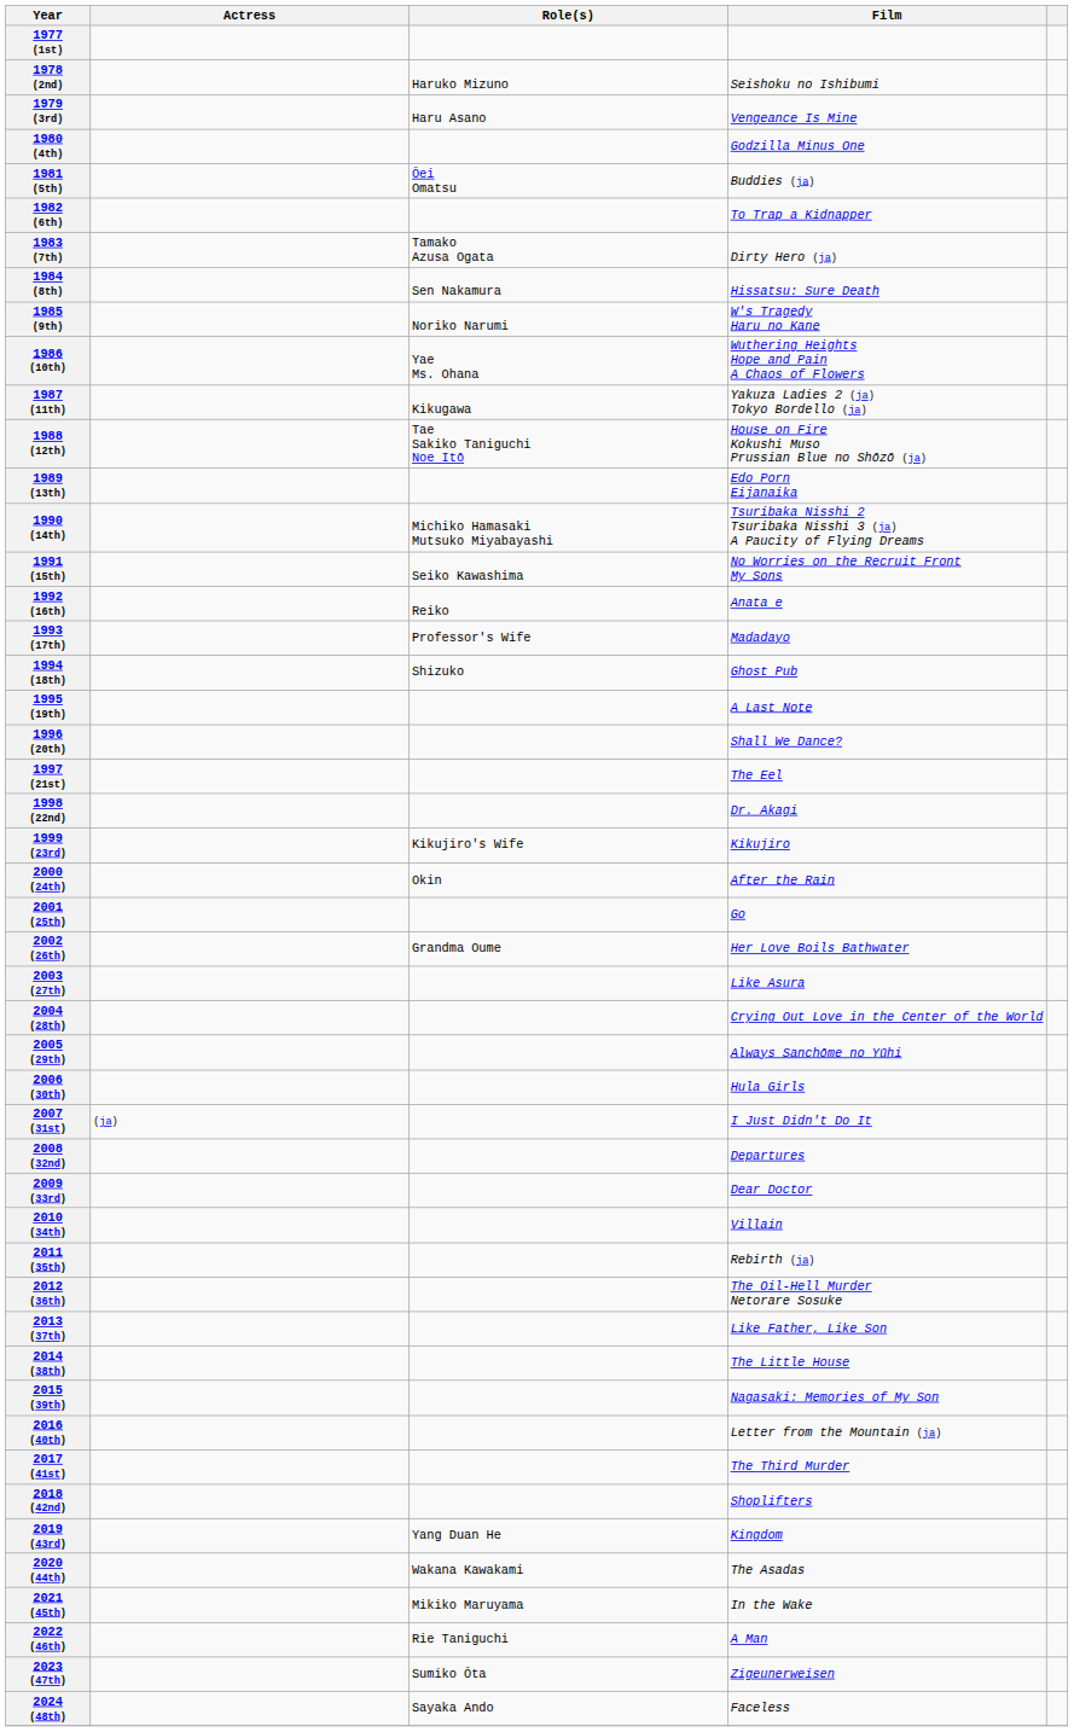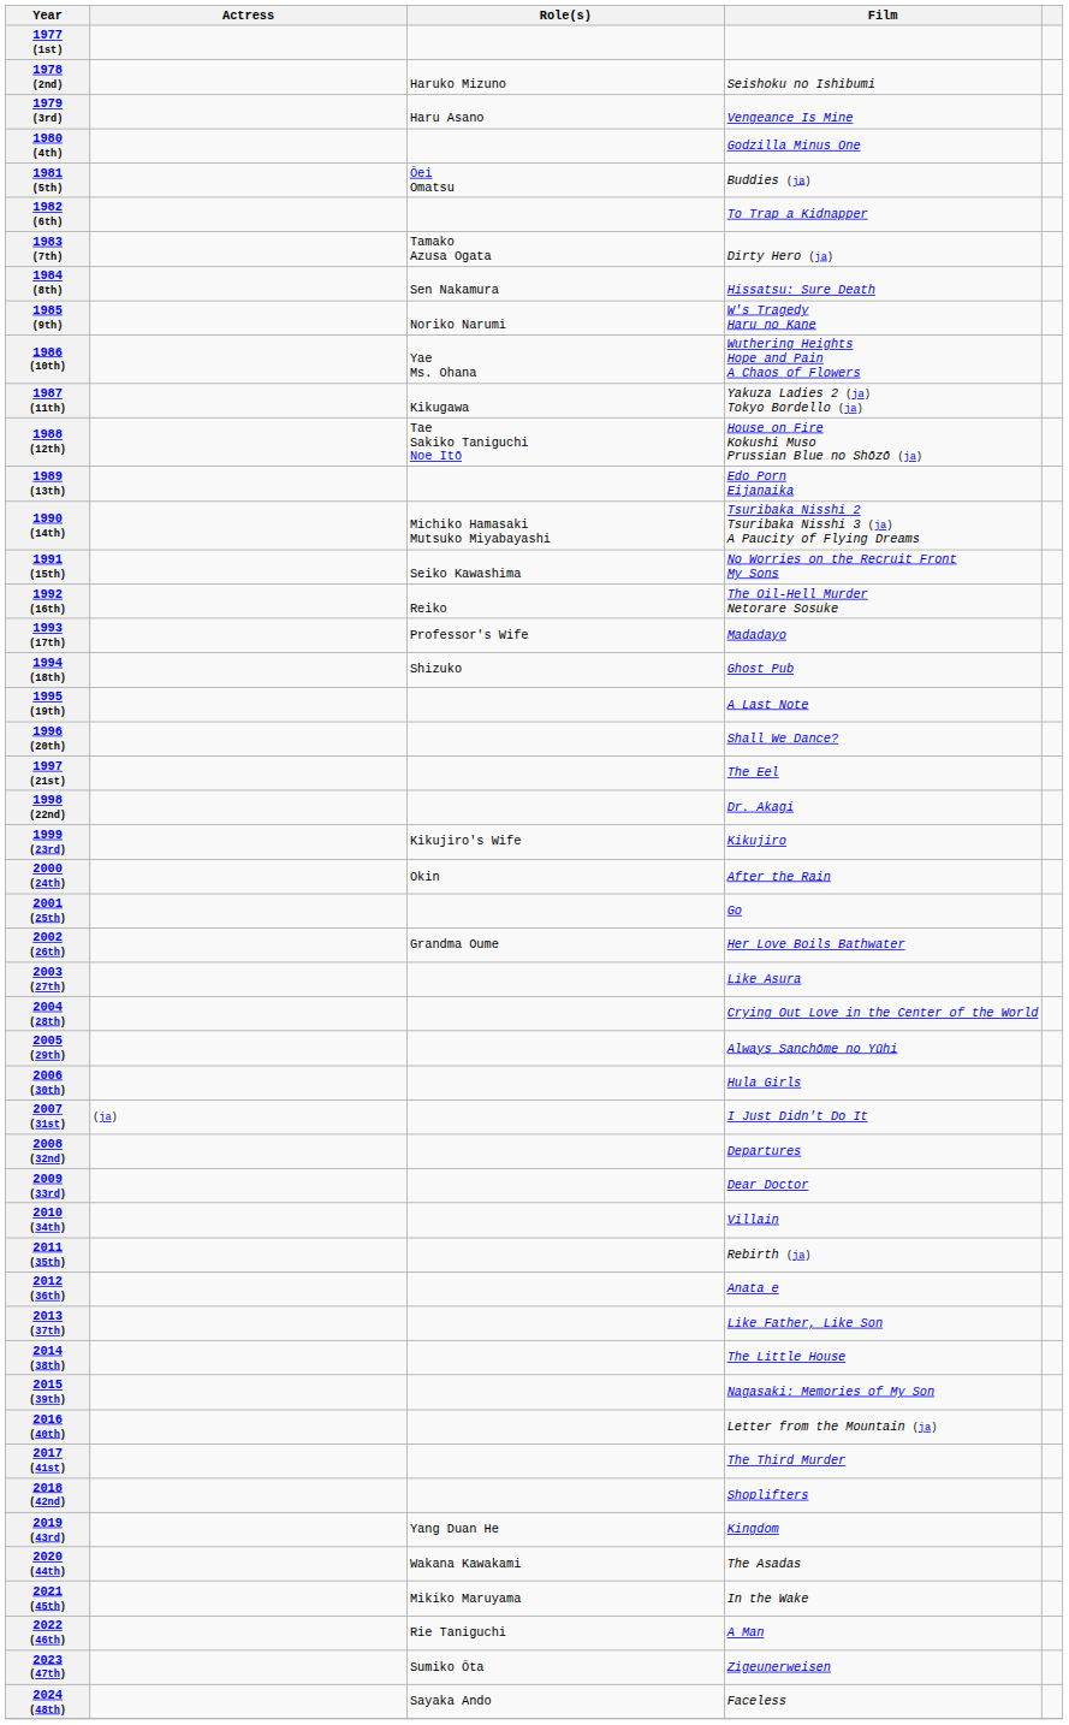 <table class="wikitable sortable" rowspan=2 style="text-align: left;">
 <tr>
 <th scope="col" style="width:8%;">Year</th>
 <th scope="col" style="width:30%;">Actress</th>
 <th scope="col" style="width:30%;">Role(s)</th>
 <th scope="col" style="width:30%;">Film</th>
 <th scope="col" style="width:2%;" class="unsortable"></th>
 </tr>
 <tr>
 <th scope="row" style="text-align:center"><a href='#'>1977</a><br><small>(1st)</small></th>
 <td></td>
 <td></td>
 <td></td>
 <td style="text-align:center"></td>
 </tr>
 <tr>
 <th scope="row" style="text-align:center"><a href='#'>1978</a><br><small>(2nd)</small></th>
 <td></td>
 <td><br>Haruko Mizuno</td>
 <td><br><em>Seishoku no Ishibumi</em></td>
 <td style="text-align:center"></td>
 </tr>
 <tr>
 <th scope="row" style="text-align:center"><a href='#'>1979</a><br><small>(3rd)</small></th>
 <td></td>
 <td><br>Haru Asano</td>
 <td><br><em><a href='#'>Vengeance Is Mine</a></em></td>
 <td style="text-align:center"></td>
 </tr>
 <tr>
 <th scope="row" style="text-align:center"><a href='#'>1980</a> <br><small>(4th)</small></th>
 <td></td>
 <td></td>
 <td><em><a href='#'>Godzilla Minus One</a></em></td>
 <td style="text-align:center"></td>
 </tr>
 <tr>
 <th scope="row" style="text-align:center"><a href='#'>1981</a> <br><small>(5th)</small></th>
 <td></td>
 <td><a href='#'>Ōei</a><br>Omatsu</td>
 <td><em>Buddies</em> <small>(<a href='#'>ja</a>)</small></td>
 <td style="text-align:center"></td>
 </tr>
 <tr>
 <th scope="row" style="text-align:center"><a href='#'>1982</a> <br><small>(6th)</small></th>
 <td></td>
 <td></td>
 <td><em><a href='#'>To Trap a Kidnapper</a></em></td>
 <td style="text-align:center"></td>
 </tr>
 <tr>
 <th scope="row" style="text-align:center"><a href='#'>1983</a> <br><small>(7th)</small></th>
 <td></td>
 <td>Tamako<br>Azusa Ogata</td>
 <td><br><em>Dirty Hero</em> <small>(<a href='#'>ja</a>)</small></td>
 <td style="text-align:center"></td>
 </tr>
 <tr>
 <th scope="row" style="text-align:center"><a href='#'>1984</a> <br><small>(8th)</small></th>
 <td></td>
 <td><br>Sen Nakamura</td>
 <td><br><em><a href='#'>Hissatsu: Sure Death</a></em></td>
 <td style="text-align:center"></td>
 </tr>
 <tr>
 <th scope="row" style="text-align:center"><a href='#'>1985</a> <br><small>(9th)</small></th>
 <td></td>
 <td><br>Noriko Narumi</td>
 <td><em><a href='#'>W's Tragedy</a></em><br><em><a href='#'>Haru no Kane</a></em></td>
 <td style="text-align:center"></td>
 </tr>
 <tr>
 <th scope="row" style="text-align:center"><a href='#'>1986</a> <br><small>(10th)</small></th>
 <td></td>
 <td><br>Yae<br>Ms. Ohana</td>
 <td><em><a href='#'>Wuthering Heights</a></em><br><em><a href='#'>Hope and Pain</a></em><br><em><a href='#'>A Chaos of Flowers</a></em></td>
 <td style="text-align:center"></td>
 </tr>
 <tr>
 <th scope="row" style="text-align:center"><a href='#'>1987</a> <br><small>(11th)</small></th>
 <td></td>
 <td><br>Kikugawa</td>
 <td><em>Yakuza Ladies 2</em> <small>(<a href='#'>ja</a>)</small><br><em>Tokyo Bordello</em> <small>(<a href='#'>ja</a>)</small></td>
 <td style="text-align:center"></td>
 </tr>
 <tr>
 <th scope="row" style="text-align:center"><a href='#'>1988</a> <br><small>(12th)</small></th>
 <td></td>
 <td>Tae<br>Sakiko Taniguchi<br><a href='#'>Noe Itō</a></td>
 <td><em><a href='#'>House on Fire</a></em><br><em>Kokushi Muso</em><br><em>Prussian Blue no Shōzō</em> <small>(<a href='#'>ja</a>)</small></td>
 <td style="text-align:center"></td>
 </tr>
 <tr>
 <th scope="row" style="text-align:center"><a href='#'>1989</a> <br><small>(13th)</small></th>
 <td></td>
 <td></td>
 <td><em><a href='#'>Edo Porn</a></em><br><em><a href='#'>Eijanaika</a></em></td>
 <td style="text-align:center"></td>
 </tr>
 <tr>
 <th scope="row" style="text-align:center"><a href='#'>1990</a> <br><small>(14th)</small></th>
 <td></td>
 <td><br>Michiko Hamasaki<br>Mutsuko Miyabayashi</td>
 <td><em><a href='#'>Tsuribaka Nisshi 2</a></em><br><em>Tsuribaka Nisshi 3</em> <small>(<a href='#'>ja</a>)</small><br><em>A Paucity of Flying Dreams</em></td>
 <td style="text-align:center"></td>
 </tr>
 <tr>
 <th scope="row" style="text-align:center"><a href='#'>1991</a> <br><small>(15th)</small></th>
 <td></td>
 <td><br>Seiko Kawashima</td>
 <td><em><a href='#'>No Worries on the Recruit Front</a></em><br><em><a href='#'>My Sons</a></em></td>
 <td style="text-align:center"></td>
 </tr>
 <tr>
 <th scope="row" style="text-align:center"><a href='#'>1992</a> <br><small>(16th)</small></th>
 <td></td>
 <td><br>Reiko</td>
-<td><em><a href='#'>Anata e</a></em></td>
+<td><em><a href='#'>The Oil-Hell Murder</a></em><br><em>Netorare Sosuke</em></td>
 <td style="text-align:center"></td>
 </tr>
 <tr>
 <th scope="row" style="text-align:center"><a href='#'>1993</a> <br><small>(17th)</small></th>
 <td></td>
 <td>Professor's Wife</td>
 <td><em><a href='#'>Madadayo</a></em></td>
 <td style="text-align:center"></td>
 </tr>
 <tr>
 <th scope="row" style="text-align:center"><a href='#'>1994</a> <br><small>(18th)</small></th>
 <td></td>
 <td>Shizuko</td>
 <td><em><a href='#'>Ghost Pub</a></em></td>
 <td style="text-align:center"></td>
 </tr>
 <tr>
 <th scope="row" style="text-align:center"><a href='#'>1995</a> <br><small>(19th)</small></th>
 <td></td>
 <td></td>
 <td><em><a href='#'>A Last Note</a></em></td>
 <td style="text-align:center"></td>
 </tr>
 <tr>
 <th scope="row" style="text-align:center"><a href='#'>1996</a> <br><small>(20th)</small></th>
 <td></td>
 <td></td>
 <td><em><a href='#'>Shall We Dance?</a></em></td>
 <td style="text-align:center"></td>
 </tr>
 <tr>
 <th scope="row" style="text-align:center"><a href='#'>1997</a> <br><small>(21st)</small></th>
 <td></td>
 <td></td>
 <td><em><a href='#'>The Eel</a></em></td>
 <td style="text-align:center"></td>
 </tr>
 <tr>
 <th scope="row" style="text-align:center"><a href='#'>1998</a> <br><small>(22nd)</small></th>
 <td></td>
 <td></td>
 <td><em><a href='#'>Dr. Akagi</a></em></td>
 <td style="text-align:center"></td>
 </tr>
 <tr>
 <th scope="row" style="text-align:center"><a href='#'>1999</a> <br><small>(<a href='#'>23rd</a>)</small></th>
 <td></td>
 <td>Kikujiro's Wife</td>
 <td><em><a href='#'>Kikujiro</a></em></td>
 <td style="text-align:center"></td>
 </tr>
 <tr>
 <th scope="row" style="text-align:center"><a href='#'>2000</a> <br><small>(<a href='#'>24th</a>)</small></th>
 <td></td>
 <td>Okin</td>
 <td><em><a href='#'>After the Rain</a></em></td>
 <td style="text-align:center"></td>
 </tr>
 <tr>
 <th scope="row" style="text-align:center"><a href='#'>2001</a> <br><small>(<a href='#'>25th</a>)</small></th>
 <td></td>
 <td></td>
 <td><em><a href='#'>Go</a></em></td>
 <td style="text-align:center"></td>
 </tr>
 <tr>
 <th scope="row" style="text-align:center"><a href='#'>2002</a> <br><small>(<a href='#'>26th</a>)</small></th>
 <td></td>
 <td>Grandma Oume</td>
 <td><em><a href='#'>Her Love Boils Bathwater</a></em></td>
 <td style="text-align:center"></td>
 </tr>
 <tr>
 <th scope="row" style="text-align:center"><a href='#'>2003</a> <br><small>(<a href='#'>27th</a>)</small></th>
 <td></td>
 <td></td>
 <td><em><a href='#'>Like Asura</a></em></td>
 <td style="text-align:center"></td>
 </tr>
 <tr>
 <th scope="row" style="text-align:center"><a href='#'>2004</a> <br><small>(<a href='#'>28th</a>)</small></th>
 <td></td>
 <td></td>
 <td><em><a href='#'>Crying Out Love in the Center of the World</a></em></td>
 <td style="text-align:center"></td>
 </tr>
 <tr>
 <th scope="row" style="text-align:center"><a href='#'>2005</a> <br><small>(<a href='#'>29th</a>)</small></th>
 <td></td>
 <td></td>
 <td><em><a href='#'>Always Sanchōme no Yūhi</a></em></td>
 <td style="text-align:center"></td>
 </tr>
 <tr>
 <th scope="row" style="text-align:center"><a href='#'>2006</a> <br><small>(<a href='#'>30th</a>)</small></th>
 <td></td>
 <td></td>
 <td><em><a href='#'>Hula Girls</a></em></td>
 <td style="text-align:center"></td>
 </tr>
 <tr>
 <th scope="row" style="text-align:center"><a href='#'>2007</a> <br><small>(<a href='#'>31st</a>)</small></th>
 <td> <small>(<a href='#'>ja</a>)</small></td>
 <td></td>
 <td><em><a href='#'>I Just Didn't Do It</a></em></td>
 <td style="text-align:center"></td>
 </tr>
 <tr>
 <th scope="row" style="text-align:center"><a href='#'>2008</a> <br><small>(<a href='#'>32nd</a>)</small></th>
 <td></td>
 <td></td>
 <td><em><a href='#'>Departures</a></em></td>
 <td style="text-align:center"></td>
 </tr>
 <tr>
 <th scope="row" style="text-align:center"><a href='#'>2009</a> <br><small>(<a href='#'>33rd</a>)</small></th>
 <td></td>
 <td></td>
 <td><em><a href='#'>Dear Doctor</a></em></td>
 <td style="text-align:center"></td>
 </tr>
 <tr>
 <th scope="row" style="text-align:center"><a href='#'>2010</a> <br><small>(<a href='#'>34th</a>)</small></th>
 <td></td>
 <td></td>
 <td><em><a href='#'>Villain</a></em></td>
 <td style="text-align:center"></td>
 </tr>
 <tr>
 <th scope="row" style="text-align:center"><a href='#'>2011</a> <br><small>(<a href='#'>35th</a>)</small></th>
 <td></td>
 <td></td>
 <td><em>Rebirth</em> <small>(<a href='#'>ja</a>)</small></td>
 <td style="text-align:center"></td>
 </tr>
 <tr>
 <th scope="row" style="text-align:center"><a href='#'>2012</a> <br><small>(<a href='#'>36th</a>)</small></th>
 <td></td>
 <td></td>
-<td><em><a href='#'>The Oil-Hell Murder</a></em><br><em>Netorare Sosuke</em></td>
+<td><em><a href='#'>Anata e</a></em></td>
 <td style="text-align:center"></td>
 </tr>
 <tr>
 <th scope="row" style="text-align:center"><a href='#'>2013</a> <br><small>(<a href='#'>37th</a>)</small></th>
 <td></td>
 <td></td>
 <td><em><a href='#'>Like Father, Like Son</a></em></td>
 <td style="text-align:center"></td>
 </tr>
 <tr>
 <th scope="row" style="text-align:center"><a href='#'>2014</a> <br><small>(<a href='#'>38th</a>)</small></th>
 <td></td>
 <td></td>
 <td><em><a href='#'>The Little House</a></em></td>
 <td style="text-align:center"></td>
 </tr>
 <tr>
 <th scope="row" style="text-align:center"><a href='#'>2015</a> <br><small>(<a href='#'>39th</a>)</small></th>
 <td></td>
 <td></td>
 <td><em><a href='#'>Nagasaki: Memories of My Son</a></em></td>
 <td style="text-align:center"></td>
 </tr>
 <tr>
 <th scope="row" style="text-align:center"><a href='#'>2016</a> <br><small>(<a href='#'>40th</a>)</small></th>
 <td></td>
 <td></td>
 <td><em>Letter from the Mountain</em> <small>(<a href='#'>ja</a>)</small></td>
 <td style="text-align:center"></td>
 </tr>
 <tr>
 <th scope="row" style="text-align:center"><a href='#'>2017</a> <br><small>(<a href='#'>41st</a>)</small></th>
 <td></td>
 <td></td>
 <td><em><a href='#'>The Third Murder</a></em></td>
 <td style="text-align:center"></td>
 </tr>
 <tr>
 <th scope="row" style="text-align:center"><a href='#'>2018</a> <br><small>(<a href='#'>42nd</a>)</small></th>
 <td></td>
 <td></td>
 <td><em><a href='#'>Shoplifters</a></em></td>
 <td style="text-align:center"></td>
 </tr>
 <tr>
 <th scope="row" style="text-align:center"><a href='#'>2019</a> <br><small>(<a href='#'>43rd</a>)</small></th>
 <td></td>
 <td>Yang Duan He</td>
 <td><em><a href='#'>Kingdom</a></em></td>
 <td style="text-align:center"></td>
 </tr>
 <tr>
 <th scope="row" style="text-align:center"><a href='#'>2020</a> <br><small>(<a href='#'>44th</a>)</small></th>
 <td></td>
 <td>Wakana Kawakami</td>
 <td><em>The Asadas</em></td>
 <td style="text-align:center"></td>
 </tr>
 <tr>
 <th scope="row" style="text-align:center"><a href='#'>2021</a> <br><small>(<a href='#'>45th</a>)</small></th>
 <td></td>
 <td>Mikiko Maruyama</td>
 <td><em>In the Wake</em></td>
 <td style="text-align:center"></td>
 </tr>
 <tr>
 <th scope="row" style="text-align:center"><a href='#'>2022</a> <br><small>(<a href='#'>46th</a>)</small></th>
 <td></td>
 <td>Rie Taniguchi</td>
 <td><em><a href='#'>A Man</a></em></td>
 <td style="text-align:center"></td>
 </tr>
 <tr>
 <th scope="row" style="text-align:center"><a href='#'>2023</a> <br><small>(<a href='#'>47th</a>)</small></th>
 <td></td>
 <td>Sumiko Ōta</td>
 <td><em><a href='#'>Zigeunerweisen</a></em></td>
 <td style="text-align:center"></td>
 </tr>
 <tr>
 <th scope="row" style="text-align:center"><a href='#'>2024</a> <br><small>(<a href='#'>48th</a>)</small></th>
 <td></td>
 <td>Sayaka Ando</td>
 <td><em>Faceless</em></td>
 <td style="text-align:center"></td>
 </tr>
 <tr>
 </tr>
 </table>
